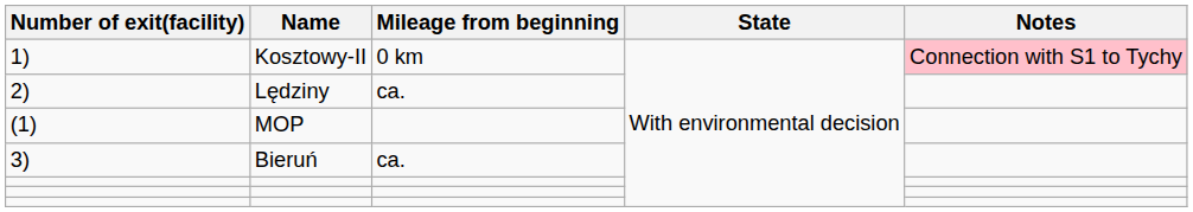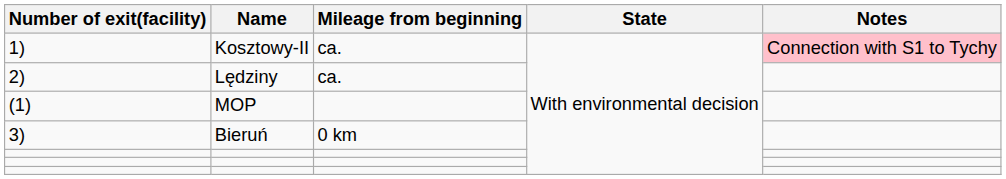 <table class="wikitable">
 <tr>
 <th>Number of exit(facility)</th>
 <th>Name</th>
 <th>Mileage from beginning</th>
 <th>State</th>
 <th>Notes</th>
 </tr>
 <tr>
 <td>1)</td>
 <td>Kosztowy-II</td>
-<td>0 km</td>
+<td>ca. </td>
 <td rowspan="7">With environmental decision</td>
 <td style="background: pink;">Connection with S1 to Tychy</td>
 </tr>
 <tr>
 <td>2)</td>
 <td>Lędziny</td>
 <td>ca. </td>
 <td></td>
 </tr>
 <tr>
 <td>(1)</td>
 <td>MOP</td>
 <td></td>
 <td></td>
 </tr>
 <tr>
 <td>3)</td>
 <td>Bieruń</td>
-<td>ca. </td>
+<td>0 km</td>
 <td></td>
 </tr>
 <tr>
 <td></td>
 <td></td>
 <td></td>
 <td></td>
 </tr>
 <tr>
 <td></td>
 <td></td>
 <td></td>
 <td></td>
 </tr>
 <tr>
 <td></td>
 <td></td>
 <td></td>
 <td></td>
 </tr>
 </table>
